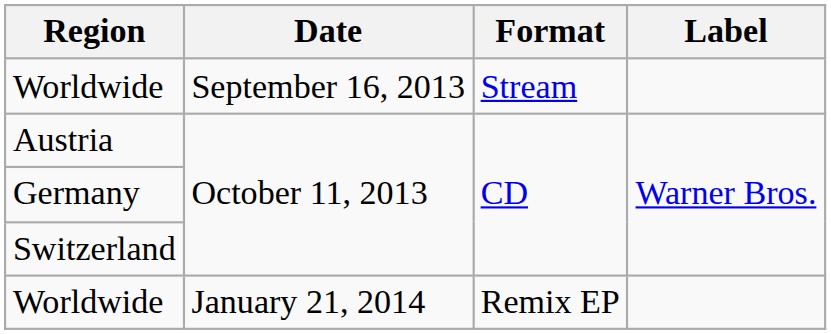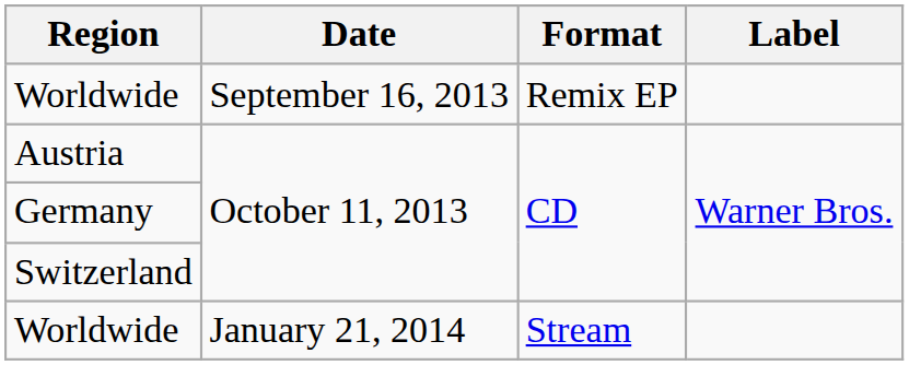 <table class=wikitable>
 <tr>
 <th>Region</th>
 <th>Date</th>
 <th>Format</th>
 <th>Label</th>
 </tr>
 <tr>
 <td>Worldwide</td>
 <td>September 16, 2013</td>
-<td><a href='#'>Stream</a></td>
+<td>Remix EP</td>
 <td></td>
 </tr>
 <tr>
 <td>Austria</td>
 <td rowspan="3">October 11, 2013</td>
 <td rowspan="3"><a href='#'>CD</a></td>
 <td rowspan="3"><a href='#'>Warner Bros.</a></td>
 </tr>
 <tr>
 <td>Germany</td>
 </tr>
 <tr>
 <td>Switzerland</td>
 </tr>
 <tr>
 <td>Worldwide</td>
 <td>January 21, 2014</td>
-<td>Remix EP</td>
+<td><a href='#'>Stream</a></td>
 <td rowspan="4"></td>
 </tr>
 </table>
